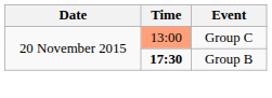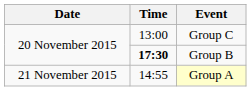 <table class = "wikitable" style="text-align:center;">
 <tr>
 <th width=150>Date</th>
 <th width=50>Time</th>
 <th width=80>Event</th>
 </tr>
 <tr>
 <td rowspan=2>20 November 2015</td>
-<td style="background: lightsalmon;">13:00</td>
+<td>13:00</td>
 <td>Group C</td>
 </tr>
 <tr>
 <td><strong>17:30</strong></td>
 <td>Group B</td>
 </tr>
+<tr>
+<td>21 November 2015</td>
+<td>14:55</td>
+<td bgcolor=ffffcc>Group A</td>
+</tr>
 </table>
